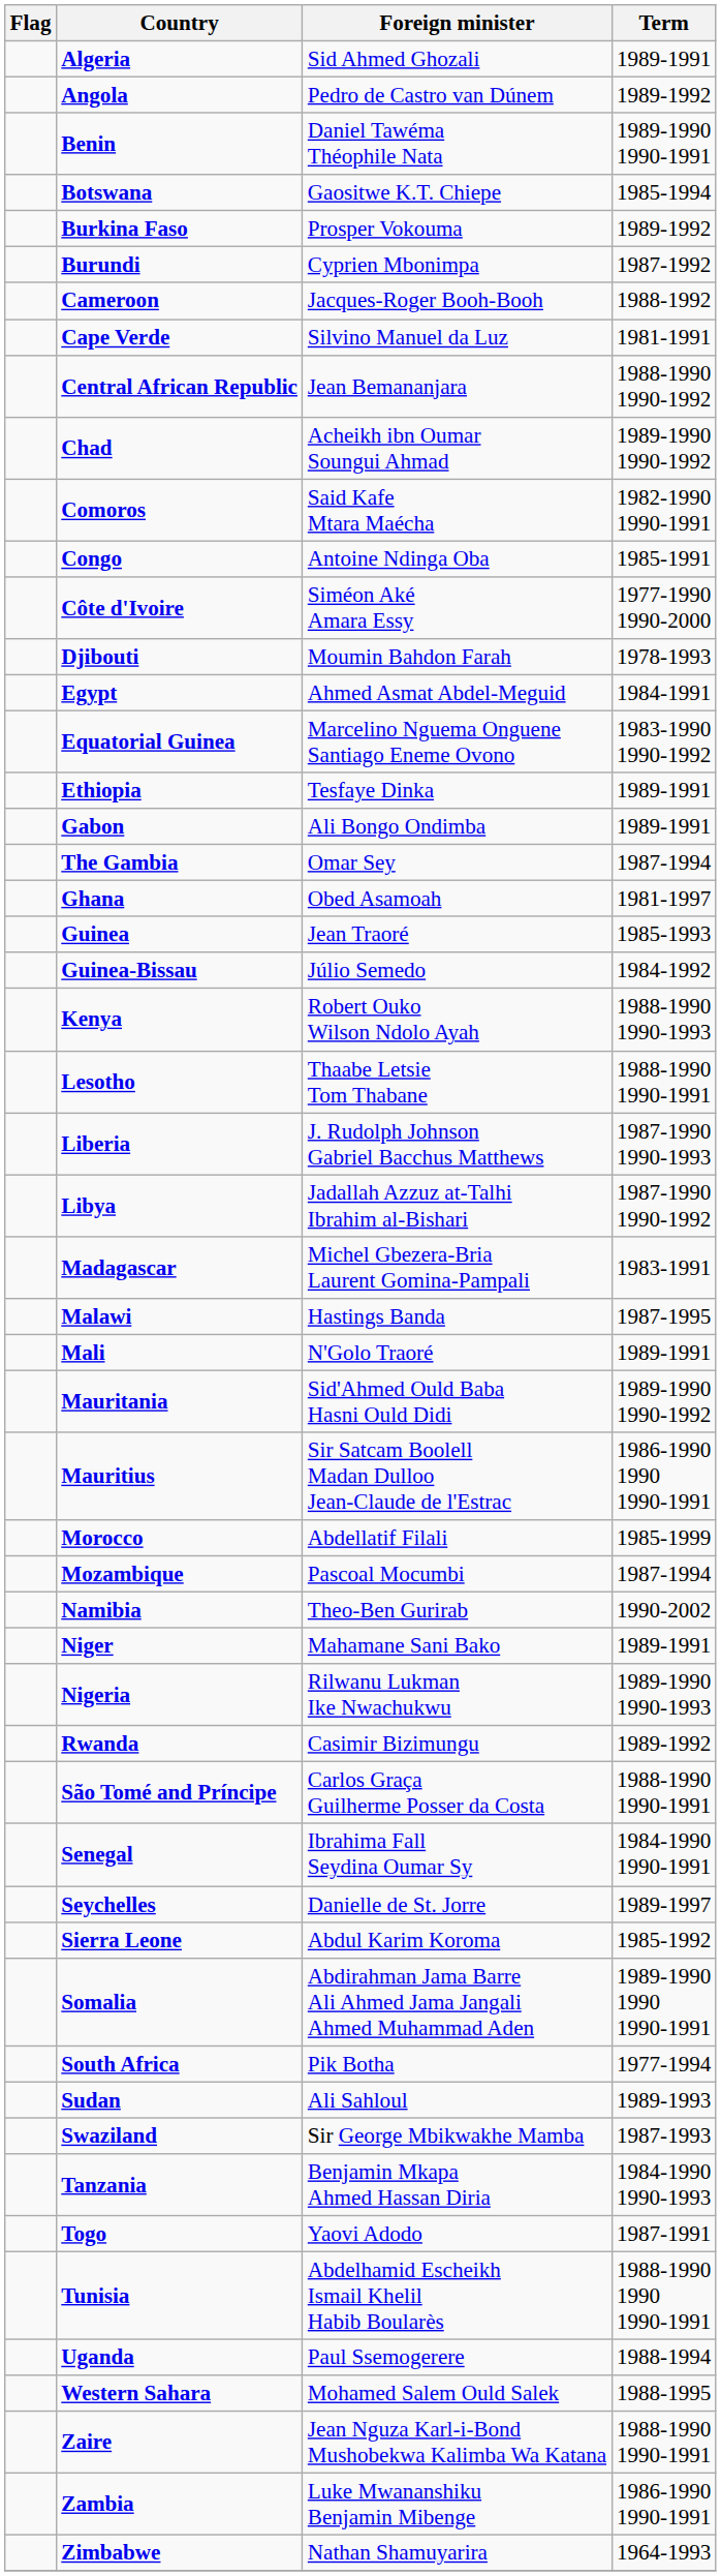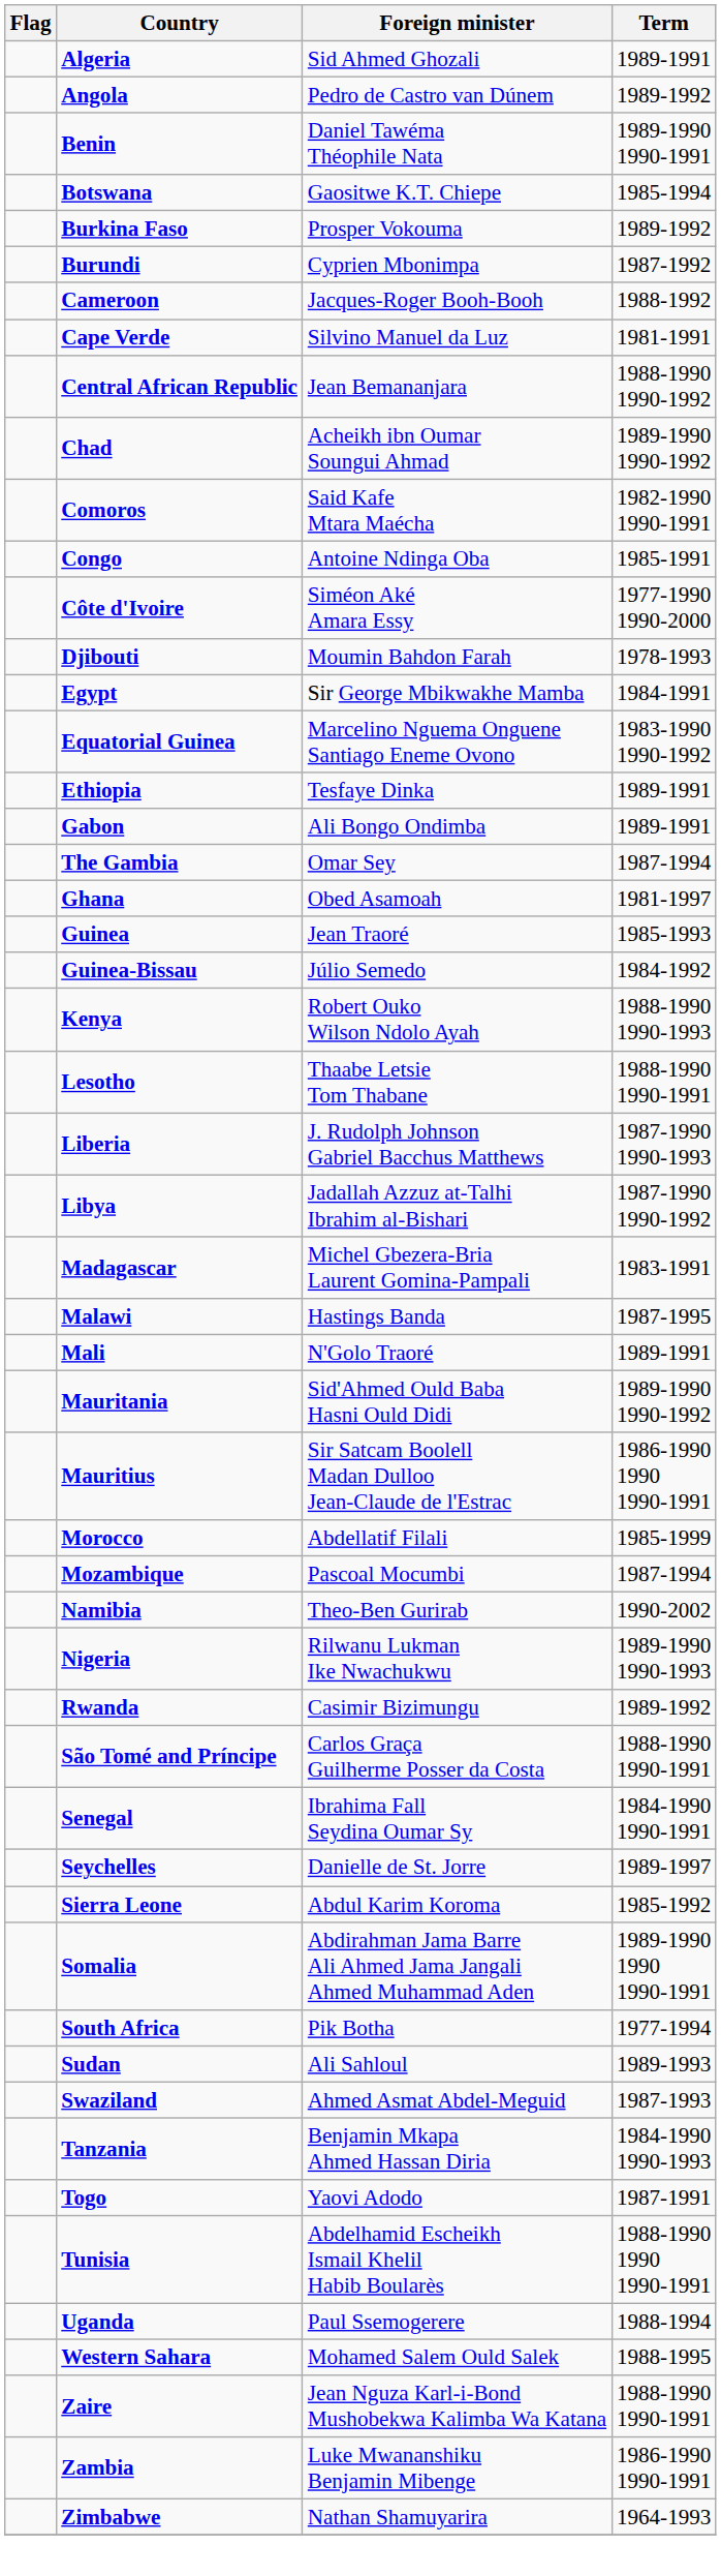 <table class="wikitable" style="font-size:95%;">
 <tr>
 <th>Flag</th>
 <th>Country</th>
 <th>Foreign minister</th>
 <th>Term</th>
 </tr>
 <tr>
 <td></td>
 <td><strong><a href='#'>Algeria</a></strong></td>
 <td><a href='#'>Sid Ahmed Ghozali</a></td>
 <td>1989-1991</td>
 </tr>
 <tr>
 <td></td>
 <td><strong><a href='#'>Angola</a></strong></td>
 <td><a href='#'>Pedro de Castro van Dúnem</a></td>
 <td>1989-1992</td>
 </tr>
 <tr>
 <td> </td>
 <td><strong><a href='#'>Benin</a></strong></td>
 <td><a href='#'>Daniel Tawéma</a><br><a href='#'>Théophile Nata</a></td>
 <td>1989-1990<br>1990-1991</td>
 </tr>
 <tr>
 <td></td>
 <td><strong><a href='#'>Botswana</a></strong></td>
 <td><a href='#'>Gaositwe K.T. Chiepe</a></td>
 <td>1985-1994</td>
 </tr>
 <tr>
 <td></td>
 <td><strong><a href='#'>Burkina Faso</a></strong></td>
 <td><a href='#'>Prosper Vokouma</a></td>
 <td>1989-1992</td>
 </tr>
 <tr>
 <td></td>
 <td><strong><a href='#'>Burundi</a></strong></td>
 <td><a href='#'>Cyprien Mbonimpa</a></td>
 <td>1987-1992</td>
 </tr>
 <tr>
 <td></td>
 <td><strong><a href='#'>Cameroon</a></strong></td>
 <td><a href='#'>Jacques-Roger Booh-Booh</a></td>
 <td>1988-1992</td>
 </tr>
 <tr>
 <td></td>
 <td><strong><a href='#'>Cape Verde</a></strong></td>
 <td><a href='#'>Silvino Manuel da Luz</a></td>
 <td>1981-1991</td>
 </tr>
 <tr>
 <td></td>
 <td><strong><a href='#'>Central African Republic</a></strong></td>
 <td><a href='#'>Jean Bemananjara</a></td>
 <td>1988-1990<br>1990-1992</td>
 </tr>
 <tr>
 <td></td>
 <td><strong><a href='#'>Chad</a></strong></td>
 <td><a href='#'>Acheikh ibn Oumar</a><br><a href='#'>Soungui Ahmad</a></td>
 <td>1989-1990<br>1990-1992</td>
 </tr>
 <tr>
 <td></td>
 <td><strong><a href='#'>Comoros</a></strong></td>
 <td><a href='#'>Said Kafe</a><br><a href='#'>Mtara Maécha</a></td>
 <td>1982-1990<br>1990-1991</td>
 </tr>
 <tr>
 <td></td>
 <td><strong><a href='#'>Congo</a></strong></td>
 <td><a href='#'>Antoine Ndinga Oba</a></td>
 <td>1985-1991</td>
 </tr>
 <tr>
 <td></td>
 <td><strong><a href='#'>Côte d'Ivoire</a></strong></td>
 <td><a href='#'>Siméon Aké</a><br><a href='#'>Amara Essy</a></td>
 <td>1977-1990<br>1990-2000</td>
 </tr>
 <tr>
 <td></td>
 <td><strong><a href='#'>Djibouti</a></strong></td>
 <td><a href='#'>Moumin Bahdon Farah</a></td>
 <td>1978-1993</td>
 </tr>
 <tr>
 <td></td>
 <td><strong><a href='#'>Egypt</a></strong></td>
-<td><a href='#'>Ahmed Asmat Abdel-Meguid</a></td>
+<td>Sir <a href='#'>George Mbikwakhe Mamba</a></td>
 <td>1984-1991</td>
 </tr>
 <tr>
 <td></td>
 <td><strong><a href='#'>Equatorial Guinea</a></strong></td>
 <td><a href='#'>Marcelino Nguema Onguene</a><br><a href='#'>Santiago Eneme Ovono</a></td>
 <td>1983-1990<br>1990-1992</td>
 </tr>
 <tr>
 <td></td>
 <td><strong><a href='#'>Ethiopia</a></strong></td>
 <td><a href='#'>Tesfaye Dinka</a></td>
 <td>1989-1991</td>
 </tr>
 <tr>
 <td></td>
 <td><strong><a href='#'>Gabon</a></strong></td>
 <td><a href='#'>Ali Bongo Ondimba</a></td>
 <td>1989-1991</td>
 </tr>
 <tr>
 <td></td>
 <td><strong><a href='#'>The Gambia</a></strong></td>
 <td><a href='#'>Omar Sey</a></td>
 <td>1987-1994</td>
 </tr>
 <tr>
 <td></td>
 <td><strong><a href='#'>Ghana</a></strong></td>
 <td><a href='#'>Obed Asamoah</a></td>
 <td>1981-1997</td>
 </tr>
 <tr>
 <td></td>
 <td><strong><a href='#'>Guinea</a></strong></td>
 <td><a href='#'>Jean Traoré</a></td>
 <td>1985-1993</td>
 </tr>
 <tr>
 <td></td>
 <td><strong><a href='#'>Guinea-Bissau</a></strong></td>
 <td><a href='#'>Júlio Semedo</a></td>
 <td>1984-1992</td>
 </tr>
 <tr>
 <td></td>
 <td><strong><a href='#'>Kenya</a></strong></td>
 <td><a href='#'>Robert Ouko</a><br><a href='#'>Wilson Ndolo Ayah</a></td>
 <td>1988-1990<br>1990-1993</td>
 </tr>
 <tr>
 <td></td>
 <td><strong><a href='#'>Lesotho</a></strong></td>
 <td><a href='#'>Thaabe Letsie</a><br><a href='#'>Tom Thabane</a></td>
 <td>1988-1990<br>1990-1991</td>
 </tr>
 <tr>
 <td></td>
 <td><strong><a href='#'>Liberia</a></strong></td>
 <td><a href='#'>J. Rudolph Johnson</a><br><a href='#'>Gabriel Bacchus Matthews</a></td>
 <td>1987-1990<br>1990-1993</td>
 </tr>
 <tr>
 <td></td>
 <td><strong><a href='#'>Libya</a></strong></td>
 <td><a href='#'>Jadallah Azzuz at-Talhi</a><br><a href='#'>Ibrahim al-Bishari</a></td>
 <td>1987-1990<br>1990-1992</td>
 </tr>
 <tr>
 <td></td>
 <td><strong><a href='#'>Madagascar</a></strong></td>
 <td><a href='#'>Michel Gbezera-Bria</a><br><a href='#'>Laurent Gomina-Pampali</a></td>
 <td>1983-1991</td>
 </tr>
 <tr>
 <td></td>
 <td><strong><a href='#'>Malawi</a></strong></td>
 <td><a href='#'>Hastings Banda</a></td>
 <td>1987-1995</td>
 </tr>
 <tr>
 <td></td>
 <td><strong><a href='#'>Mali</a></strong></td>
 <td><a href='#'>N'Golo Traoré</a></td>
 <td>1989-1991</td>
 </tr>
 <tr>
 <td></td>
 <td><strong><a href='#'>Mauritania</a></strong></td>
 <td><a href='#'>Sid'Ahmed Ould Baba</a> <br><a href='#'>Hasni Ould Didi</a></td>
 <td>1989-1990<br>1990-1992</td>
 </tr>
 <tr>
 <td></td>
 <td><strong><a href='#'>Mauritius</a></strong></td>
 <td><a href='#'>Sir Satcam Boolell</a><br><a href='#'>Madan Dulloo</a><br><a href='#'>Jean-Claude de l'Estrac</a></td>
 <td>1986-1990<br>1990<br>1990-1991</td>
 </tr>
 <tr>
 <td></td>
 <td><strong><a href='#'>Morocco</a></strong></td>
 <td><a href='#'>Abdellatif Filali</a></td>
 <td>1985-1999</td>
 </tr>
 <tr>
 <td></td>
 <td><strong><a href='#'>Mozambique</a></strong></td>
 <td><a href='#'>Pascoal Mocumbi</a></td>
 <td>1987-1994</td>
 </tr>
 <tr>
 <td></td>
 <td><strong><a href='#'>Namibia</a></strong></td>
 <td><a href='#'>Theo-Ben Gurirab</a></td>
 <td>1990-2002</td>
 </tr>
 <tr>
 <td></td>
-<td><strong><a href='#'>Niger</a></strong></td>
-<td><a href='#'>Mahamane Sani Bako</a></td>
-<td>1989-1991</td>
-</tr>
-<tr>
-<td></td>
 <td><strong><a href='#'>Nigeria</a></strong></td>
 <td><a href='#'>Rilwanu Lukman</a><br><a href='#'>Ike Nwachukwu</a></td>
 <td>1989-1990<br>1990-1993</td>
 </tr>
 <tr>
 <td></td>
 <td><strong><a href='#'>Rwanda</a></strong></td>
 <td><a href='#'>Casimir Bizimungu</a></td>
 <td>1989-1992</td>
 </tr>
 <tr>
 <td></td>
 <td><strong><a href='#'>São Tomé and Príncipe</a></strong></td>
 <td><a href='#'>Carlos Graça</a><br><a href='#'>Guilherme Posser da Costa</a></td>
 <td>1988-1990<br>1990-1991</td>
 </tr>
 <tr>
 <td></td>
 <td><strong><a href='#'>Senegal</a></strong></td>
 <td><a href='#'>Ibrahima Fall</a><br><a href='#'>Seydina Oumar Sy</a></td>
 <td>1984-1990<br>1990-1991</td>
 </tr>
 <tr>
 <td></td>
 <td><strong><a href='#'>Seychelles</a></strong></td>
 <td><a href='#'>Danielle de St. Jorre</a></td>
 <td>1989-1997</td>
 </tr>
 <tr>
 <td></td>
 <td><strong><a href='#'>Sierra Leone</a></strong></td>
 <td><a href='#'>Abdul Karim Koroma</a></td>
 <td>1985-1992</td>
 </tr>
 <tr>
 <td></td>
 <td><strong><a href='#'>Somalia</a></strong></td>
 <td><a href='#'>Abdirahman Jama Barre</a><br><a href='#'>Ali Ahmed Jama Jangali</a><br><a href='#'>Ahmed Muhammad Aden</a></td>
 <td>1989-1990<br>1990<br>1990-1991</td>
 </tr>
 <tr>
 <td></td>
 <td><strong><a href='#'>South Africa</a></strong></td>
 <td><a href='#'>Pik Botha</a></td>
 <td>1977-1994</td>
 </tr>
 <tr>
 <td></td>
 <td><strong><a href='#'>Sudan</a></strong></td>
 <td><a href='#'>Ali Sahloul</a></td>
 <td>1989-1993</td>
 </tr>
 <tr>
 <td></td>
 <td><strong><a href='#'>Swaziland</a></strong></td>
-<td>Sir <a href='#'>George Mbikwakhe Mamba</a></td>
+<td><a href='#'>Ahmed Asmat Abdel-Meguid</a></td>
 <td>1987-1993</td>
 </tr>
 <tr>
 <td></td>
 <td><strong><a href='#'>Tanzania</a></strong></td>
 <td><a href='#'>Benjamin Mkapa</a><br><a href='#'>Ahmed Hassan Diria</a></td>
 <td>1984-1990<br>1990-1993</td>
 </tr>
 <tr>
 <td></td>
 <td><strong><a href='#'>Togo</a></strong></td>
 <td><a href='#'>Yaovi Adodo</a></td>
 <td>1987-1991</td>
 </tr>
 <tr>
 <td></td>
 <td><strong><a href='#'>Tunisia</a></strong></td>
 <td><a href='#'>Abdelhamid Escheikh</a><br><a href='#'>Ismail Khelil</a><br><a href='#'>Habib Boularès</a></td>
 <td>1988-1990<br>1990<br>1990-1991</td>
 </tr>
 <tr>
 <td></td>
 <td><strong><a href='#'>Uganda</a></strong></td>
 <td><a href='#'>Paul Ssemogerere</a></td>
 <td>1988-1994</td>
 </tr>
 <tr>
 <td></td>
 <td><strong><a href='#'>Western Sahara</a></strong></td>
 <td><a href='#'>Mohamed Salem Ould Salek</a></td>
 <td>1988-1995</td>
 </tr>
 <tr>
 <td></td>
 <td><strong><a href='#'>Zaire</a></strong></td>
 <td><a href='#'>Jean Nguza Karl-i-Bond</a><br><a href='#'>Mushobekwa Kalimba Wa Katana</a></td>
 <td>1988-1990<br>1990-1991</td>
 </tr>
 <tr>
 <td></td>
 <td><strong><a href='#'>Zambia</a></strong></td>
 <td><a href='#'>Luke Mwananshiku</a><br><a href='#'>Benjamin Mibenge</a></td>
 <td>1986-1990<br>1990-1991</td>
 </tr>
 <tr>
 <td></td>
 <td><strong><a href='#'>Zimbabwe</a></strong></td>
 <td><a href='#'>Nathan Shamuyarira</a></td>
 <td>1964-1993</td>
 </tr>
 <tr>
 </tr>
 </table>
